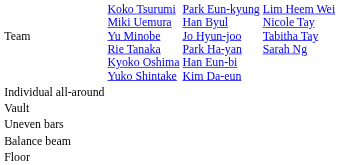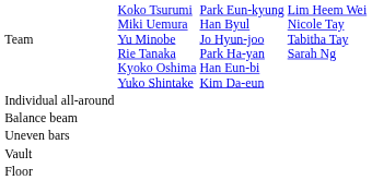 <table>
 <tr>
 <td>Team</td>
 <td><br><a href='#'>Koko Tsurumi</a><br><a href='#'>Miki Uemura</a><br><a href='#'>Yu Minobe</a><br><a href='#'>Rie Tanaka</a><br><a href='#'>Kyoko Oshima</a><br><a href='#'>Yuko Shintake</a></td>
 <td><br><a href='#'>Park Eun-kyung</a><br><a href='#'>Han Byul</a><br><a href='#'>Jo Hyun-joo</a><br><a href='#'>Park Ha-yan</a><br><a href='#'>Han Eun-bi</a><br><a href='#'>Kim Da-eun</a></td>
 <td valign=top><br><a href='#'>Lim Heem Wei</a><br><a href='#'>Nicole Tay</a><br><a href='#'>Tabitha Tay</a><br><a href='#'>Sarah Ng</a></td>
 </tr>
 <tr>
 <td>Individual all-around</td>
 <td></td>
 <td></td>
 <td></td>
 </tr>
 <tr>
-<td>Vault</td>
+<td>Balance beam</td>
 <td></td>
 <td></td>
 <td></td>
 </tr>
 <tr>
 <td>Uneven bars</td>
 <td></td>
 <td></td>
 <td></td>
 </tr>
 <tr>
-<td>Balance beam</td>
+<td>Vault</td>
 <td></td>
 <td></td>
 <td></td>
 </tr>
 <tr>
 <td rowspan=2>Floor</td>
 <td rowspan=2></td>
 <td rowspan=2></td>
 <td></td>
 </tr>
 <tr>
 <td></td>
 </tr>
 </table>
